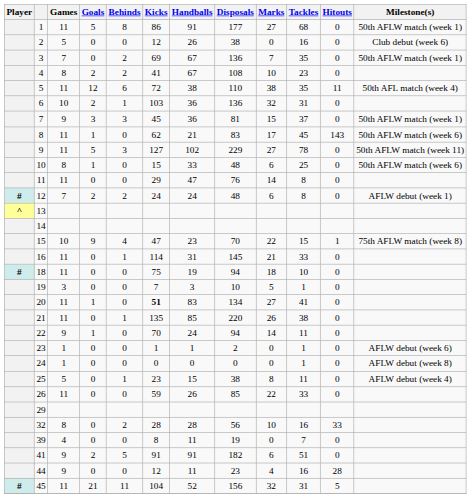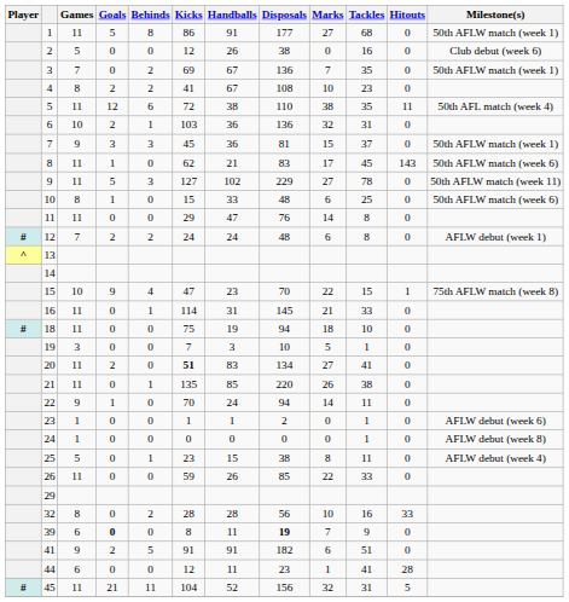 <table class="wikitable plainrowheaders sortable" style="text-align:center; font-size:95%">
 <tr>
 <th scope="col">Player</th>
 <th scope="col"></th>
 <th scope="col" width:3em>Games</th>
 <th scope="col" width:3em><a href='#'>Goals</a></th>
 <th scope="col" width:3em><a href='#'>Behinds</a></th>
 <th scope="col" width:3em><a href='#'>Kicks</a></th>
 <th scope="col" width:3em><a href='#'>Handballs</a></th>
 <th scope="col" width:3em><a href='#'>Disposals</a></th>
 <th scope="col" width:3em><a href='#'>Marks</a></th>
 <th scope="col" width:3em><a href='#'>Tackles</a></th>
 <th scope="col" width:3em><a href='#'>Hitouts</a></th>
 <th scope="col" class="unsortable">Milestone(s)</th>
 </tr>
 <tr>
 <th scope="row"></th>
 <td>1</td>
 <td>11</td>
 <td>5</td>
 <td>8</td>
 <td>86</td>
 <td>91</td>
 <td>177</td>
 <td>27</td>
 <td>68</td>
 <td>0</td>
 <td>50th AFLW match (week 1)</td>
 </tr>
 <tr>
 <th scope="row"></th>
 <td>2</td>
 <td>5</td>
 <td>0</td>
 <td>0</td>
 <td>12</td>
 <td>26</td>
 <td>38</td>
 <td>0</td>
 <td>16</td>
 <td>0</td>
 <td>Club debut (week 6)</td>
 </tr>
 <tr>
 <th scope="row"></th>
 <td>3</td>
 <td>7</td>
 <td>0</td>
 <td>2</td>
 <td>69</td>
 <td>67</td>
 <td>136</td>
 <td>7</td>
 <td>35</td>
 <td>0</td>
 <td>50th AFLW match (week 1)</td>
 </tr>
 <tr>
 <th scope="row"></th>
 <td>4</td>
 <td>8</td>
 <td>2</td>
 <td>2</td>
 <td>41</td>
 <td>67</td>
 <td>108</td>
 <td>10</td>
 <td>23</td>
 <td>0</td>
 <td></td>
 </tr>
 <tr>
 <th scope="row"></th>
 <td>5</td>
 <td>11</td>
 <td>12</td>
 <td>6</td>
 <td>72</td>
 <td>38</td>
 <td>110</td>
 <td>38</td>
 <td>35</td>
 <td>11</td>
 <td>50th AFL match (week 4)</td>
 </tr>
 <tr>
 <th scope="row"></th>
 <td>6</td>
 <td>10</td>
 <td>2</td>
 <td>1</td>
 <td>103</td>
 <td>36</td>
 <td>136</td>
 <td>32</td>
 <td>31</td>
 <td>0</td>
 <td></td>
 </tr>
 <tr>
 <th scope="row"></th>
 <td>7</td>
 <td>9</td>
 <td>3</td>
 <td>3</td>
 <td>45</td>
 <td>36</td>
 <td>81</td>
 <td>15</td>
 <td>37</td>
 <td>0</td>
 <td>50th AFLW match (week 1)</td>
 </tr>
 <tr>
 <th scope="row"></th>
 <td>8</td>
 <td>11</td>
 <td>1</td>
 <td>0</td>
 <td>62</td>
 <td>21</td>
 <td>83</td>
 <td>17</td>
 <td>45</td>
 <td>143</td>
 <td>50th AFLW match (week 6)</td>
 </tr>
 <tr>
 <th scope="row"></th>
 <td>9</td>
 <td>11</td>
 <td>5</td>
 <td>3</td>
 <td>127</td>
 <td>102</td>
 <td>229</td>
 <td>27</td>
 <td>78</td>
 <td>0</td>
 <td>50th AFLW match (week 11)</td>
 </tr>
 <tr>
 <th scope="row"></th>
 <td>10</td>
 <td>8</td>
 <td>1</td>
 <td>0</td>
 <td>15</td>
 <td>33</td>
 <td>48</td>
 <td>6</td>
 <td>25</td>
 <td>0</td>
 <td>50th AFLW match (week 6)</td>
 </tr>
 <tr>
 <th scope="row"></th>
 <td>11</td>
 <td>11</td>
 <td>0</td>
 <td>0</td>
 <td>29</td>
 <td>47</td>
 <td>76</td>
 <td>14</td>
 <td>8</td>
 <td>0</td>
 <td></td>
 </tr>
 <tr>
 <th scope="row" style="background:#cfecec;">#</th>
 <td>12</td>
 <td>7</td>
 <td>2</td>
 <td>2</td>
 <td>24</td>
 <td>24</td>
 <td>48</td>
 <td>6</td>
 <td>8</td>
 <td>0</td>
 <td>AFLW debut (week 1)</td>
 </tr>
 <tr>
 <th scope="row" style="background:#ff9">^</th>
 <td>13</td>
 <td></td>
 <td></td>
 <td></td>
 <td></td>
 <td></td>
 <td></td>
 <td></td>
 <td></td>
 <td></td>
 <td></td>
 </tr>
 <tr>
 <th scope="row"></th>
 <td>14</td>
 <td></td>
 <td></td>
 <td></td>
 <td></td>
 <td></td>
 <td></td>
 <td></td>
 <td></td>
 <td></td>
 <td></td>
 </tr>
 <tr>
 <th scope="row"></th>
 <td>15</td>
 <td>10</td>
 <td>9</td>
 <td>4</td>
 <td>47</td>
 <td>23</td>
 <td>70</td>
 <td>22</td>
 <td>15</td>
 <td>1</td>
 <td>75th AFLW match (week 8)</td>
 </tr>
 <tr>
 <th scope="row"></th>
 <td>16</td>
 <td>11</td>
 <td>0</td>
 <td>1</td>
 <td>114</td>
 <td>31</td>
 <td>145</td>
 <td>21</td>
 <td>33</td>
 <td>0</td>
 <td></td>
 </tr>
 <tr>
 <th scope="row" style="background:#cfecec;">#</th>
 <td>18</td>
 <td>11</td>
 <td>0</td>
 <td>0</td>
 <td>75</td>
 <td>19</td>
 <td>94</td>
 <td>18</td>
 <td>10</td>
 <td>0</td>
 <td></td>
 </tr>
 <tr>
 <th scope="row"></th>
 <td>19</td>
 <td>3</td>
 <td>0</td>
 <td>0</td>
 <td>7</td>
 <td>3</td>
 <td>10</td>
 <td>5</td>
 <td>1</td>
 <td>0</td>
 <td></td>
 </tr>
 <tr>
 <th scope="row"></th>
 <td>20</td>
 <td>11</td>
-<td>1</td>
+<td>2</td>
 <td>0</td>
 <td><strong>51</strong></td>
 <td>83</td>
 <td>134</td>
 <td>27</td>
 <td>41</td>
 <td>0</td>
 <td></td>
 </tr>
 <tr>
 <th scope="row"></th>
 <td>21</td>
 <td>11</td>
 <td>0</td>
 <td>1</td>
 <td>135</td>
 <td>85</td>
 <td>220</td>
 <td>26</td>
 <td>38</td>
 <td>0</td>
 <td></td>
 </tr>
 <tr>
 <th scope="row"></th>
 <td>22</td>
 <td>9</td>
 <td>1</td>
 <td>0</td>
 <td>70</td>
 <td>24</td>
 <td>94</td>
 <td>14</td>
 <td>11</td>
 <td>0</td>
 <td></td>
 </tr>
 <tr>
 <th scope="row"></th>
 <td>23</td>
 <td>1</td>
 <td>0</td>
 <td>0</td>
 <td>1</td>
 <td>1</td>
 <td>2</td>
 <td>0</td>
 <td>1</td>
 <td>0</td>
 <td>AFLW debut (week 6)</td>
 </tr>
 <tr>
 <th scope="row"></th>
 <td>24</td>
 <td>1</td>
 <td>0</td>
 <td>0</td>
 <td>0</td>
 <td>0</td>
 <td>0</td>
 <td>0</td>
 <td>1</td>
 <td>0</td>
 <td>AFLW debut (week 8)</td>
 </tr>
 <tr>
 <th scope="row"></th>
 <td>25</td>
 <td>5</td>
 <td>0</td>
 <td>1</td>
 <td>23</td>
 <td>15</td>
 <td>38</td>
 <td>8</td>
 <td>11</td>
 <td>0</td>
 <td>AFLW debut (week 4)</td>
 </tr>
 <tr>
 <th scope="row"></th>
 <td>26</td>
 <td>11</td>
 <td>0</td>
 <td>0</td>
 <td>59</td>
 <td>26</td>
 <td>85</td>
 <td>22</td>
 <td>33</td>
 <td>0</td>
 <td></td>
 </tr>
 <tr>
 <th scope="row"></th>
 <td>29</td>
 <td></td>
 <td></td>
 <td></td>
 <td></td>
 <td></td>
 <td></td>
 <td></td>
 <td></td>
 <td></td>
 <td></td>
 </tr>
 <tr>
 <th scope="row"></th>
 <td>32</td>
 <td>8</td>
 <td>0</td>
 <td>2</td>
 <td>28</td>
 <td>28</td>
 <td>56</td>
 <td>10</td>
 <td>16</td>
 <td>33</td>
 <td></td>
 </tr>
 <tr>
 <th scope="row"></th>
 <td>39</td>
-<td>4</td>
-<td>0</td>
+<td>6</td>
+<td><strong>0</strong></td>
 <td>0</td>
 <td>8</td>
 <td>11</td>
-<td>19</td>
-<td>0</td>
+<td><strong>19</strong></td>
 <td>7</td>
+<td>9</td>
 <td>0</td>
 <td></td>
 </tr>
 <tr>
 <th scope="row"></th>
 <td>41</td>
 <td>9</td>
 <td>2</td>
 <td>5</td>
 <td>91</td>
 <td>91</td>
 <td>182</td>
 <td>6</td>
 <td>51</td>
 <td>0</td>
 <td></td>
 </tr>
 <tr>
 <th scope="row"></th>
 <td>44</td>
-<td>9</td>
+<td>6</td>
 <td>0</td>
 <td>0</td>
 <td>12</td>
 <td>11</td>
 <td>23</td>
-<td>4</td>
-<td>16</td>
+<td>1</td>
+<td>41</td>
 <td>28</td>
 <td></td>
 </tr>
 <tr>
 <th scope="row" style="background:#cfecec;">#</th>
 <td>45</td>
 <td>11</td>
 <td>21</td>
 <td>11</td>
 <td>104</td>
 <td>52</td>
 <td>156</td>
 <td>32</td>
 <td>31</td>
 <td>5</td>
 <td></td>
 </tr>
 <tr>
 </tr>
 </table>
